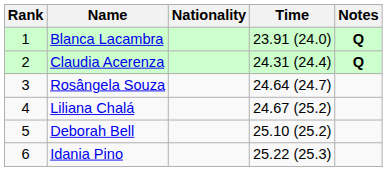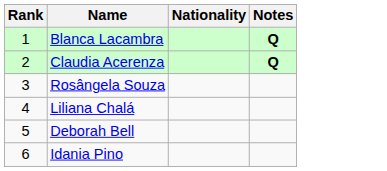 <table class="wikitable sortable" style="text-align:center">
 <tr>
 <th>Rank</th>
 <th>Name</th>
 <th>Nationality</th>
-<th>Time</th>
 <th>Notes</th>
 </tr>
 <tr bgcolor=ccffcc>
 <td align=center>1</td>
 <td align=left><a href='#'>Blanca Lacambra</a></td>
 <td align=left></td>
-<td>23.91 (24.0)</td>
 <td><strong>Q</strong></td>
 </tr>
 <tr bgcolor=ccffcc>
 <td align=center>2</td>
 <td align=left><a href='#'>Claudia Acerenza</a></td>
 <td align=left></td>
-<td>24.31 (24.4)</td>
 <td><strong>Q</strong></td>
 </tr>
 <tr>
 <td align=center>3</td>
 <td align=left><a href='#'>Rosângela Souza</a></td>
 <td align=left></td>
-<td>24.64 (24.7)</td>
 <td></td>
 </tr>
 <tr>
 <td align=center>4</td>
 <td align=left><a href='#'>Liliana Chalá</a></td>
 <td align=left></td>
-<td>24.67 (25.2)</td>
 <td></td>
 </tr>
 <tr>
 <td align=center>5</td>
 <td align=left><a href='#'>Deborah Bell</a></td>
 <td align=left></td>
-<td>25.10 (25.2)</td>
 <td></td>
 </tr>
 <tr>
 <td align=center>6</td>
 <td align=left><a href='#'>Idania Pino</a></td>
 <td align=left></td>
-<td>25.22 (25.3)</td>
 <td></td>
 </tr>
 </table>
